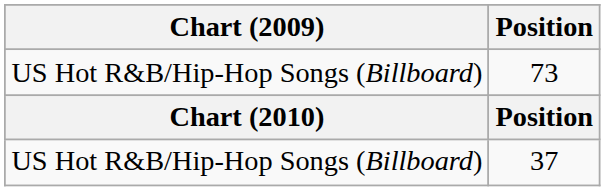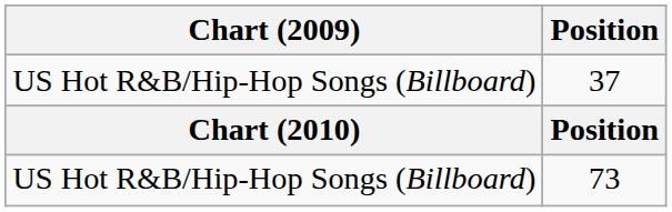 <table class="wikitable">
 <tr>
 <th>Chart (2009)</th>
 <th>Position</th>
 </tr>
 <tr>
 <td>US Hot R&B/Hip-Hop Songs (<em>Billboard</em>)</td>
-<td align="center">73</td>
+<td align="center">37</td>
 </tr>
 <tr>
 <th>Chart (2010)</th>
 <th>Position</th>
 </tr>
 <tr>
 <td>US Hot R&B/Hip-Hop Songs (<em>Billboard</em>)</td>
-<td align="center">37</td>
+<td align="center">73</td>
 </tr>
 </table>
